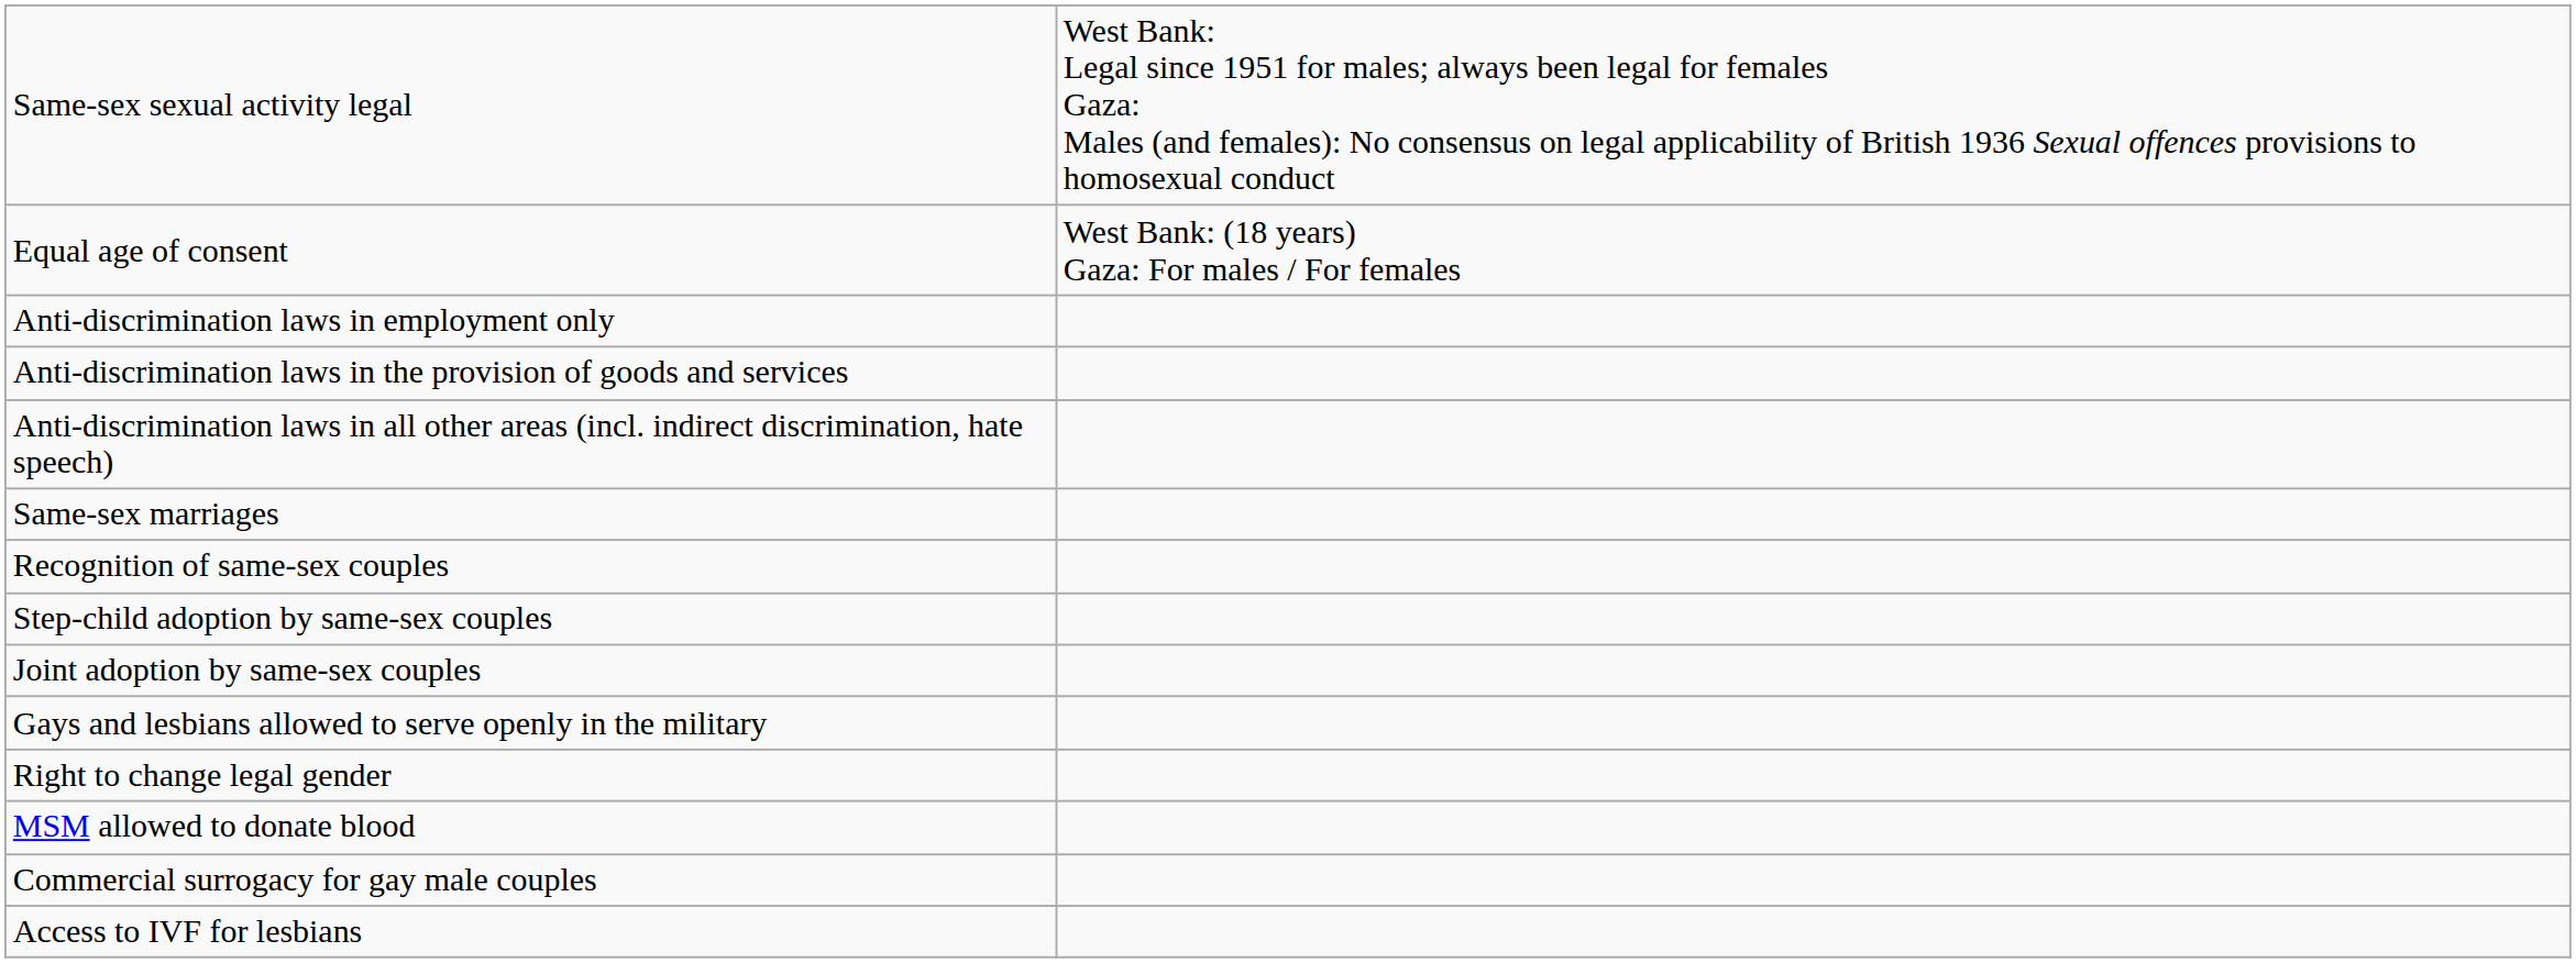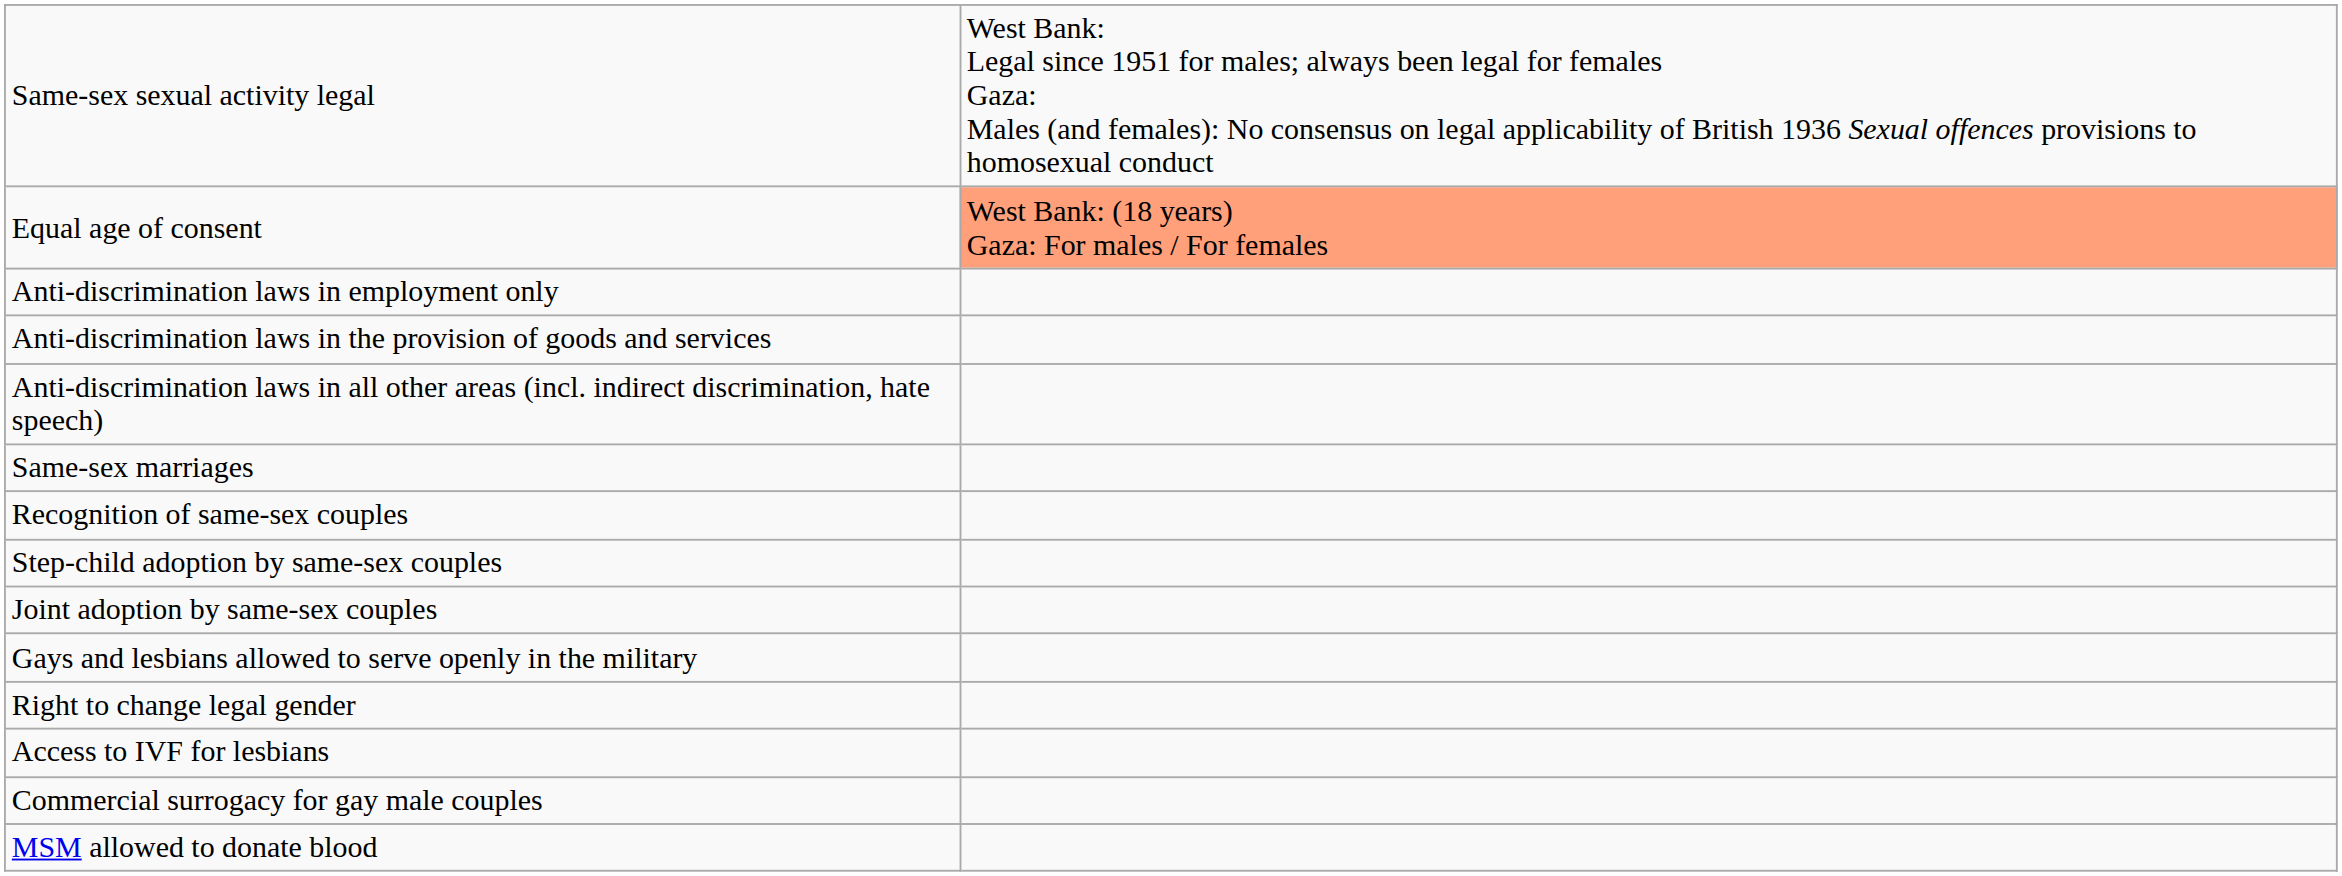 <table class="wikitable">
 <tr>
 <td>Same-sex sexual activity legal</td>
 <td>West Bank:<br> Legal since 1951 for males; always been legal for females<br>Gaza: <br> Males (and females): No consensus on legal applicability of British 1936 <em>Sexual offences</em> provisions to homosexual conduct</td>
 </tr>
 <tr>
 <td>Equal age of consent</td>
-<td>West Bank:  (18 years)<br>Gaza:  For males /  For females</td>
+<td style="background: lightsalmon;">West Bank:  (18 years)<br>Gaza:  For males /  For females</td>
 </tr>
 <tr>
 <td>Anti-discrimination laws in employment only</td>
 <td></td>
 </tr>
 <tr>
 <td>Anti-discrimination laws in the provision of goods and services</td>
 <td></td>
 </tr>
 <tr>
 <td>Anti-discrimination laws in all other areas (incl. indirect discrimination, hate speech)</td>
 <td></td>
 </tr>
 <tr>
 <td>Same-sex marriages</td>
 <td></td>
 </tr>
 <tr>
 <td>Recognition of same-sex couples</td>
 <td></td>
 </tr>
 <tr>
 <td>Step-child adoption by same-sex couples</td>
 <td></td>
 </tr>
 <tr>
 <td>Joint adoption by same-sex couples</td>
 <td></td>
 </tr>
 <tr>
 <td>Gays and lesbians allowed to serve openly in the military</td>
 <td></td>
 </tr>
 <tr>
 <td>Right to change legal gender</td>
 <td></td>
 </tr>
 <tr>
-<td><a href='#'>MSM</a> allowed to donate blood</td>
+<td>Access to IVF for lesbians</td>
 <td></td>
 </tr>
 <tr>
 <td>Commercial surrogacy for gay male couples</td>
 <td></td>
 </tr>
 <tr>
-<td>Access to IVF for lesbians</td>
+<td><a href='#'>MSM</a> allowed to donate blood</td>
 <td></td>
 </tr>
 </table>
